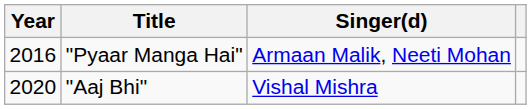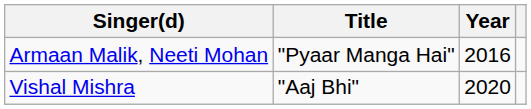 <table class="wikitable plainrowheaders sortable">
 <tr>
+<th scope="col">Singer(d)</th>
+<th scope="col">Title</th>
 <th scope="col">Year</th>
-<th scope="col">Title</th>
-<th scope="col">Singer(d)</th>
 <th scope="col" class="unsortable"></th>
 </tr>
 <tr>
+<td><a href='#'>Armaan Malik</a>, <a href='#'>Neeti Mohan</a></td>
+<td>"Pyaar Manga Hai"</td>
 <td>2016</td>
-<td>"Pyaar Manga Hai"</td>
-<td><a href='#'>Armaan Malik</a>, <a href='#'>Neeti Mohan</a></td>
 <td></td>
 </tr>
 <tr>
+<td><a href='#'>Vishal Mishra</a></td>
+<td>"Aaj Bhi"</td>
 <td>2020</td>
-<td>"Aaj Bhi"</td>
-<td><a href='#'>Vishal Mishra</a></td>
 <td></td>
 </tr>
 </table>
